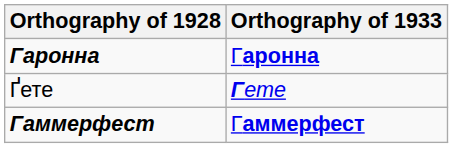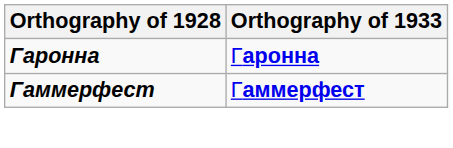 <table class="wikitable">
 <tr>
 <th>Orthography of 1928</th>
 <th>Orthography of 1933</th>
 </tr>
 <tr>
 <td><strong><em>Г<strong>аронна<em></td>
 <td></em><a href='#'></strong>Г<strong>аронна</a><em></td>
 </tr>
 <tr>
-<td></em></strong>Ґ</strong>ете</em></td>
-<td><em><a href='#'><strong>Г</strong>ете</a></em></td>
-</tr>
-<tr>
 <td><strong><em>Г<strong>аммерфест<em></td>
 <td></em><a href='#'></strong>Г<strong>аммерфест</a><em></td>
 </tr>
 </table>
